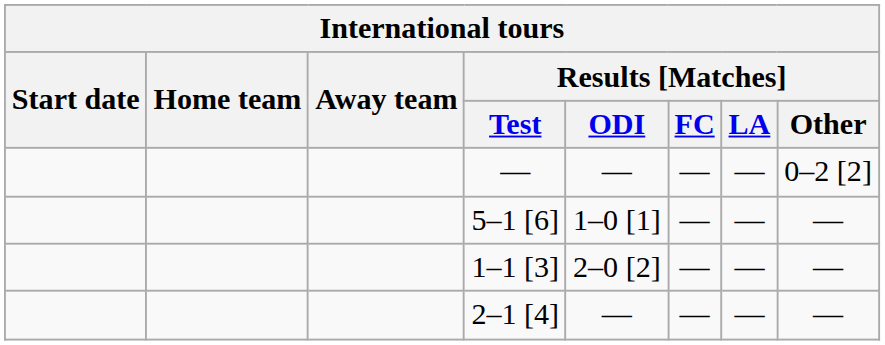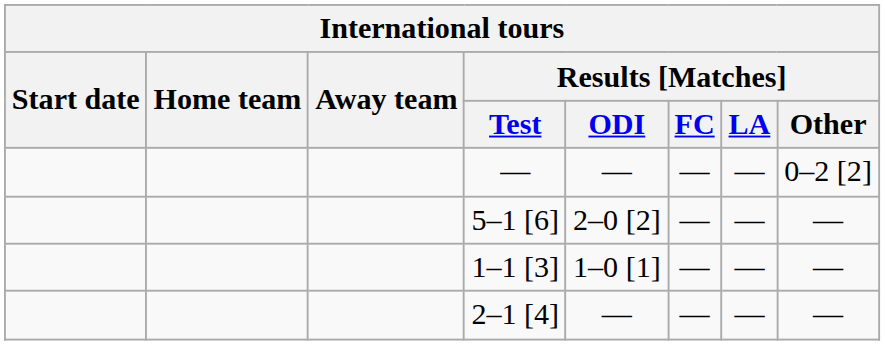 <table class="wikitable">
 <tr>
 <th colspan="8">International tours</th>
 </tr>
 <tr>
 <th rowspan="2">Start date</th>
 <th rowspan="2">Home team</th>
 <th rowspan="2">Away team</th>
 <th colspan="5">Results [Matches]</th>
 </tr>
 <tr>
 <th><a href='#'>Test</a></th>
 <th><a href='#'>ODI</a></th>
 <th><a href='#'>FC</a></th>
 <th><a href='#'>LA</a></th>
 <th>Other</th>
 </tr>
 <tr>
 <td><a href='#'></a></td>
 <td></td>
 <td></td>
 <td ; style="text-align:center">—</td>
 <td ; style="text-align:center">—</td>
 <td ; style="text-align:center">—</td>
 <td ; style="text-align:center">—</td>
 <td>0–2 [2]</td>
 </tr>
 <tr>
 <td><a href='#'></a></td>
 <td></td>
 <td></td>
 <td>5–1 [6]</td>
-<td>1–0 [1]</td>
+<td>2–0 [2]</td>
 <td ; style="text-align:center">—</td>
 <td ; style="text-align:center">—</td>
 <td ; style="text-align:center">—</td>
 </tr>
 <tr>
 <td><a href='#'></a></td>
 <td></td>
 <td></td>
 <td>1–1 [3]</td>
-<td>2–0 [2]</td>
+<td>1–0 [1]</td>
 <td ; style="text-align:center">—</td>
 <td ; style="text-align:center">—</td>
 <td ; style="text-align:center">—</td>
 </tr>
 <tr>
 <td><a href='#'></a></td>
 <td></td>
 <td></td>
 <td>2–1 [4]</td>
 <td ; style="text-align:center">—</td>
 <td ; style="text-align:center">—</td>
 <td ; style="text-align:center">—</td>
 <td ; style="text-align:center">—</td>
 </tr>
 </table>
